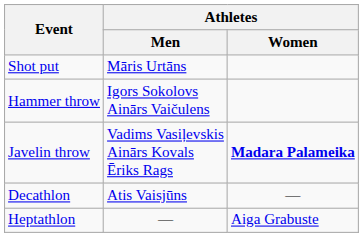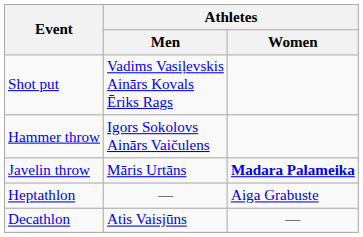 <table class=wikitable style="font-size:90%">
 <tr>
 <th rowspan=2>Event</th>
 <th colspan=2>Athletes</th>
 </tr>
 <tr>
 <th>Men</th>
 <th>Women</th>
 </tr>
 <tr>
 <td><a href='#'>Shot put</a></td>
-<td><a href='#'>Māris Urtāns</a></td>
+<td><a href='#'>Vadims Vasiļevskis</a><br> <a href='#'>Ainārs Kovals</a><br> <a href='#'>Ēriks Rags</a></td>
 <td></td>
 </tr>
 <tr>
 <td><a href='#'>Hammer throw</a></td>
 <td><a href='#'>Igors Sokolovs</a><br> <a href='#'>Ainārs Vaičulens</a></td>
 <td></td>
 </tr>
 <tr>
 <td><a href='#'>Javelin throw</a></td>
-<td><a href='#'>Vadims Vasiļevskis</a><br> <a href='#'>Ainārs Kovals</a><br> <a href='#'>Ēriks Rags</a></td>
+<td><a href='#'>Māris Urtāns</a></td>
 <td><strong><a href='#'>Madara Palameika</a></strong></td>
+</tr>
+<tr>
+<td><a href='#'>Heptathlon</a></td>
+<td align=center>—</td>
+<td><a href='#'>Aiga Grabuste</a></td>
 </tr>
 <tr>
 <td><a href='#'>Decathlon</a></td>
 <td><a href='#'>Atis Vaisjūns</a></td>
 <td align=center>—</td>
 </tr>
-<tr>
-<td><a href='#'>Heptathlon</a></td>
-<td align=center>—</td>
-<td><a href='#'>Aiga Grabuste</a></td>
-</tr>
 </table>
